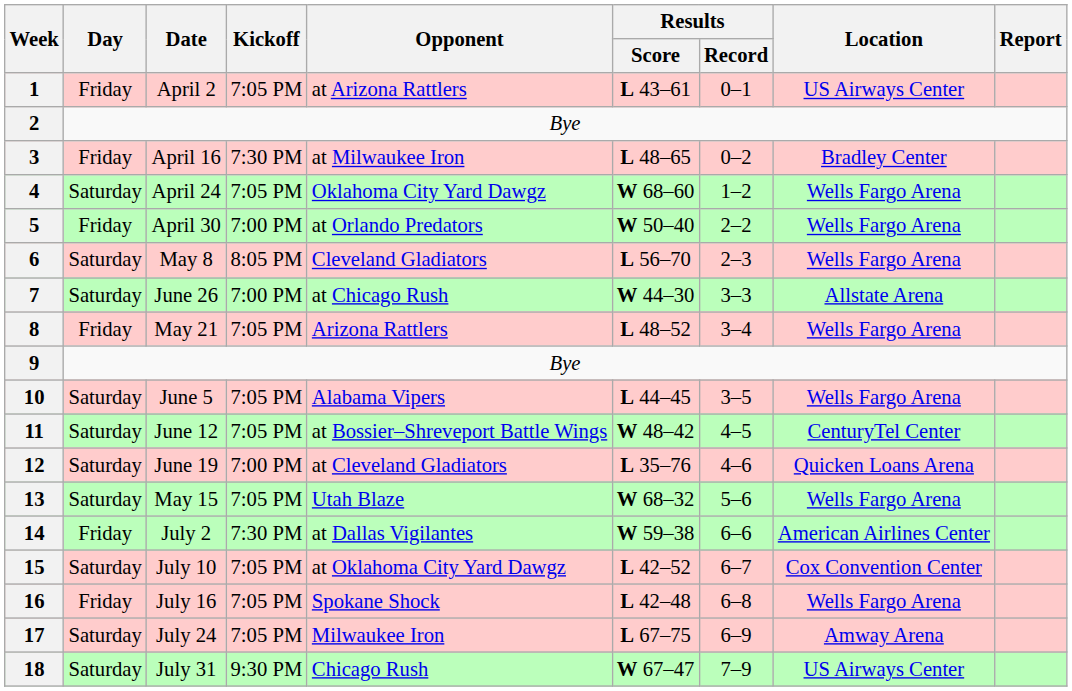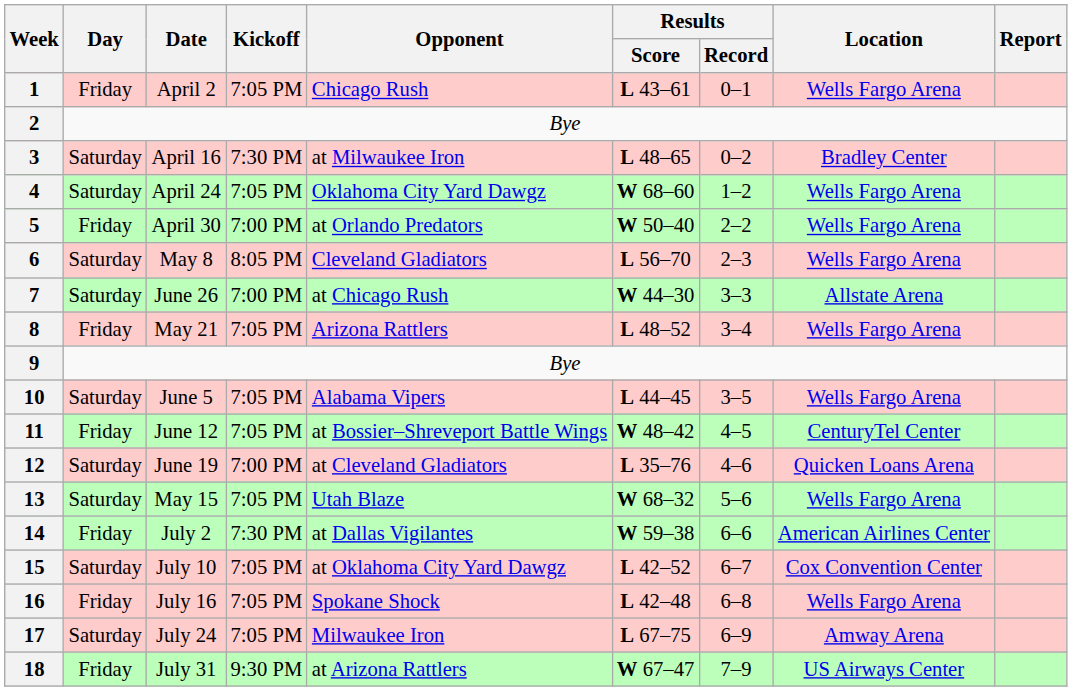 <table class="wikitable" style="font-size: 95%;">
 <tr>
 <th rowspan="2">Week</th>
 <th rowspan="2">Day</th>
 <th rowspan="2">Date</th>
 <th rowspan="2">Kickoff</th>
 <th rowspan="2">Opponent</th>
 <th colspan="2">Results</th>
 <th rowspan="2">Location</th>
 <th rowspan="2">Report</th>
 </tr>
 <tr>
 <th>Score</th>
 <th>Record</th>
 </tr>
 <tr bgcolor="ffcccc">
 <th align="center"><strong>1</strong></th>
 <td align="center">Friday</td>
 <td align="center">April 2</td>
 <td>7:05 PM</td>
-<td>at <a href='#'>Arizona Rattlers</a></td>
+<td><a href='#'>Chicago Rush</a></td>
 <td align="center"><strong>L</strong> 43–61</td>
 <td align="center">0–1</td>
-<td align="center"><a href='#'>US Airways Center</a></td>
+<td align="center"><a href='#'>Wells Fargo Arena</a></td>
 <td align="center"></td>
 </tr>
 <tr>
 <th align="center"><strong>2</strong></th>
 <td colspan="9" align="center" valign="middle"><em>Bye</em></td>
 </tr>
 <tr bgcolor="ffcccc">
 <th align="center"><strong>3</strong></th>
-<td align="center">Friday</td>
+<td align="center">Saturday</td>
 <td align="center">April 16</td>
 <td>7:30 PM</td>
 <td>at <a href='#'>Milwaukee Iron</a></td>
 <td align="center"><strong>L</strong> 48–65</td>
 <td align="center">0–2</td>
 <td align="center"><a href='#'>Bradley Center</a></td>
 <td align="center"></td>
 </tr>
 <tr bgcolor="bbffbb">
 <th align="center"><strong>4</strong></th>
 <td align="center">Saturday</td>
 <td align="center">April 24</td>
 <td>7:05 PM</td>
 <td><a href='#'>Oklahoma City Yard Dawgz</a></td>
 <td align="center"><strong>W</strong> 68–60</td>
 <td align="center">1–2</td>
 <td align="center"><a href='#'>Wells Fargo Arena</a></td>
 <td align="center"></td>
 </tr>
 <tr bgcolor="bbffbb">
 <th align="center"><strong>5</strong></th>
 <td align="center">Friday</td>
 <td align="center">April 30</td>
 <td>7:00 PM</td>
 <td>at <a href='#'>Orlando Predators</a></td>
 <td align="center"><strong>W</strong> 50–40</td>
 <td align="center">2–2</td>
 <td align="center"><a href='#'>Wells Fargo Arena</a></td>
 <td align="center"></td>
 </tr>
 <tr bgcolor="ffcccc">
 <th align="center"><strong>6</strong></th>
 <td align="center">Saturday</td>
 <td align="center">May 8</td>
 <td>8:05 PM</td>
 <td><a href='#'>Cleveland Gladiators</a></td>
 <td align="center"><strong>L</strong> 56–70</td>
 <td align="center">2–3</td>
 <td align="center"><a href='#'>Wells Fargo Arena</a></td>
 <td align="center"></td>
 </tr>
 <tr bgcolor="bbffbb">
 <th align="center"><strong>7</strong></th>
 <td align="center">Saturday</td>
 <td align="center">June 26</td>
 <td>7:00 PM</td>
 <td>at <a href='#'>Chicago Rush</a></td>
 <td align="center"><strong>W</strong> 44–30</td>
 <td align="center">3–3</td>
 <td align="center"><a href='#'>Allstate Arena</a></td>
 <td align="center"></td>
 </tr>
 <tr bgcolor="ffcccc">
 <th align="center"><strong>8</strong></th>
 <td align="center">Friday</td>
 <td align="center">May 21</td>
 <td>7:05 PM</td>
 <td><a href='#'>Arizona Rattlers</a></td>
 <td align="center"><strong>L</strong> 48–52</td>
 <td align="center">3–4</td>
 <td align="center"><a href='#'>Wells Fargo Arena</a></td>
 <td align="center"></td>
 </tr>
 <tr>
 <th align="center"><strong>9</strong></th>
 <td colspan="9" align="center" valign="middle"><em>Bye</em></td>
 </tr>
 <tr bgcolor="ffcccc">
 <th align="center"><strong>10</strong></th>
 <td align="center">Saturday</td>
 <td align="center">June 5</td>
 <td>7:05 PM</td>
 <td><a href='#'>Alabama Vipers</a></td>
 <td align="center"><strong>L</strong> 44–45</td>
 <td align="center">3–5</td>
 <td align="center"><a href='#'>Wells Fargo Arena</a></td>
 <td align="center"></td>
 </tr>
 <tr bgcolor="bbffbb">
 <th align="center"><strong>11</strong></th>
-<td align="center">Saturday</td>
+<td align="center">Friday</td>
 <td align="center">June 12</td>
 <td>7:05 PM</td>
 <td>at <a href='#'>Bossier–Shreveport Battle Wings</a></td>
 <td align="center"><strong>W</strong> 48–42</td>
 <td align="center">4–5</td>
 <td align="center"><a href='#'>CenturyTel Center</a></td>
 <td align="center"></td>
 </tr>
 <tr bgcolor="ffcccc">
 <th align="center"><strong>12</strong></th>
 <td align="center">Saturday</td>
 <td align="center">June 19</td>
 <td>7:00 PM</td>
 <td>at <a href='#'>Cleveland Gladiators</a></td>
 <td align="center"><strong>L</strong> 35–76</td>
 <td align="center">4–6</td>
 <td align="center"><a href='#'>Quicken Loans Arena</a></td>
 <td align="center"></td>
 </tr>
 <tr bgcolor="bbffbb">
 <th align="center"><strong>13</strong></th>
 <td align="center">Saturday</td>
 <td align="center">May 15</td>
 <td>7:05 PM</td>
 <td><a href='#'>Utah Blaze</a></td>
 <td align="center"><strong>W</strong> 68–32</td>
 <td align="center">5–6</td>
 <td align="center"><a href='#'>Wells Fargo Arena</a></td>
 <td align="center"></td>
 </tr>
 <tr bgcolor="bbffbb">
 <th align="center"><strong>14</strong></th>
 <td align="center">Friday</td>
 <td align="center">July 2</td>
 <td>7:30 PM</td>
 <td>at <a href='#'>Dallas Vigilantes</a></td>
 <td align="center"><strong>W</strong> 59–38</td>
 <td align="center">6–6</td>
 <td align="center"><a href='#'>American Airlines Center</a></td>
 <td align="center"></td>
 </tr>
 <tr bgcolor="ffcccc">
 <th align="center"><strong>15</strong></th>
 <td align="center">Saturday</td>
 <td align="center">July 10</td>
 <td>7:05 PM</td>
 <td>at <a href='#'>Oklahoma City Yard Dawgz</a></td>
 <td align="center"><strong>L</strong> 42–52</td>
 <td align="center">6–7</td>
 <td align="center"><a href='#'>Cox Convention Center</a></td>
 <td align="center"></td>
 </tr>
 <tr bgcolor="ffcccc">
 <th align="center"><strong>16</strong></th>
 <td align="center">Friday</td>
 <td align="center">July 16</td>
 <td>7:05 PM</td>
 <td><a href='#'>Spokane Shock</a></td>
 <td align="center"><strong>L</strong> 42–48</td>
 <td align="center">6–8</td>
 <td align="center"><a href='#'>Wells Fargo Arena</a></td>
 <td align="center"></td>
 </tr>
 <tr bgcolor="ffcccc">
 <th align="center"><strong>17</strong></th>
 <td align="center">Saturday</td>
 <td align="center">July 24</td>
 <td>7:05 PM</td>
 <td><a href='#'>Milwaukee Iron</a></td>
 <td align="center"><strong>L</strong> 67–75</td>
 <td align="center">6–9</td>
 <td align="center"><a href='#'>Amway Arena</a></td>
 <td align="center"></td>
 </tr>
 <tr bgcolor="bbffbb">
 <th align="center"><strong>18</strong></th>
-<td align="center">Saturday</td>
+<td align="center">Friday</td>
 <td align="center">July 31</td>
 <td>9:30 PM</td>
-<td><a href='#'>Chicago Rush</a></td>
+<td>at <a href='#'>Arizona Rattlers</a></td>
 <td align="center"><strong>W</strong> 67–47</td>
 <td align="center">7–9</td>
 <td align="center"><a href='#'>US Airways Center</a></td>
 <td align="center"></td>
 </tr>
 </table>
